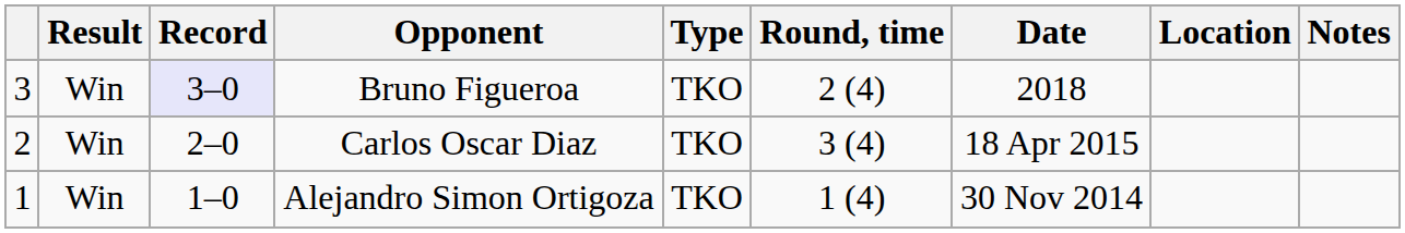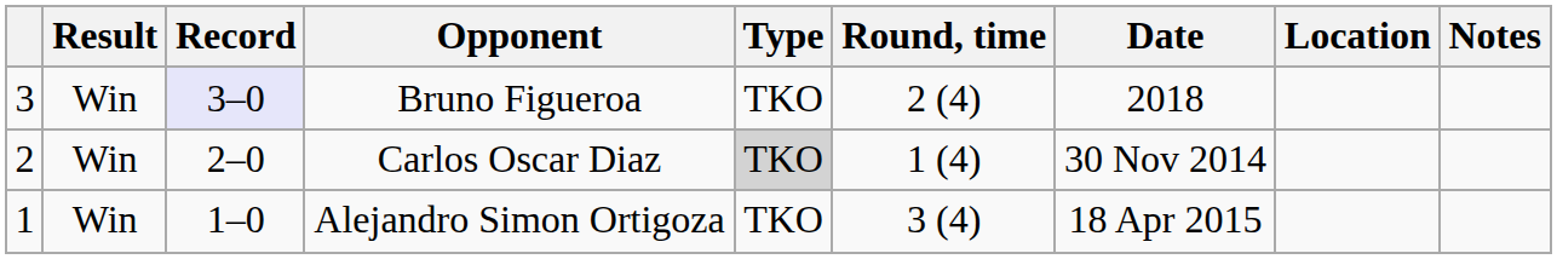 <table class="wikitable" style="text-align:center">
 <tr>
 <th></th>
 <th>Result</th>
 <th>Record</th>
 <th>Opponent</th>
 <th>Type</th>
 <th>Round, time</th>
 <th>Date</th>
 <th>Location</th>
 <th>Notes</th>
 </tr>
 <tr>
 <td>3</td>
 <td>Win</td>
 <td style="background: lavender;">3–0</td>
 <td>Bruno Figueroa</td>
 <td>TKO</td>
 <td>2 (4)</td>
 <td>2018</td>
 <td align=left> </td>
 <td align=left></td>
 </tr>
 <tr>
 <td>2</td>
 <td>Win</td>
 <td>2–0</td>
 <td>Carlos Oscar Diaz</td>
-<td>TKO</td>
-<td>3 (4)</td>
-<td>18 Apr 2015</td>
+<td style="background: lightgrey;">TKO</td>
+<td>1 (4)</td>
+<td>30 Nov 2014</td>
 <td align=left> </td>
 <td align=left></td>
 </tr>
 <tr>
 <td>1</td>
 <td>Win</td>
 <td>1–0</td>
 <td>Alejandro Simon Ortigoza</td>
 <td>TKO</td>
-<td>1 (4)</td>
-<td>30 Nov 2014</td>
+<td>3 (4)</td>
+<td>18 Apr 2015</td>
 <td align=left> </td>
 <td align=left></td>
 </tr>
 <tr>
 </tr>
 </table>
